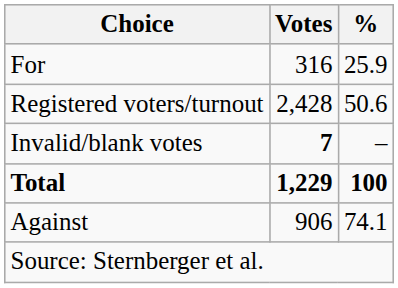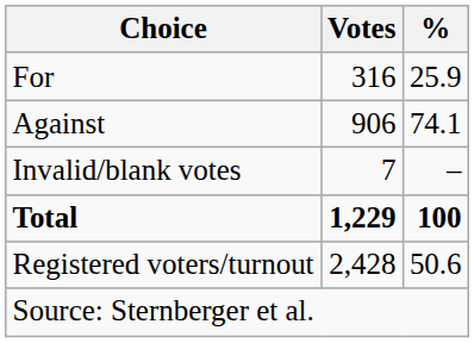 <table class=wikitable style=text-align:right>
 <tr>
 <th>Choice</th>
 <th>Votes</th>
 <th>%</th>
 </tr>
 <tr>
 <td align=left>For</td>
 <td>316</td>
 <td>25.9</td>
 </tr>
 <tr>
-<td align=left>Registered voters/turnout</td>
-<td>2,428</td>
-<td>50.6</td>
+<td align=left>Against</td>
+<td>906</td>
+<td>74.1</td>
 </tr>
 <tr>
 <td align=left>Invalid/blank votes</td>
-<td><strong>7</strong></td>
+<td>7</td>
 <td>–</td>
 </tr>
 <tr>
 <td align=left><strong>Total</strong></td>
 <td><strong>1,229</strong></td>
 <td><strong>100</strong></td>
 </tr>
 <tr>
-<td align=left>Against</td>
-<td>906</td>
-<td>74.1</td>
+<td align=left>Registered voters/turnout</td>
+<td>2,428</td>
+<td>50.6</td>
 </tr>
 <tr>
 <td align=left colspan=3>Source: Sternberger et al.</td>
 </tr>
 </table>
